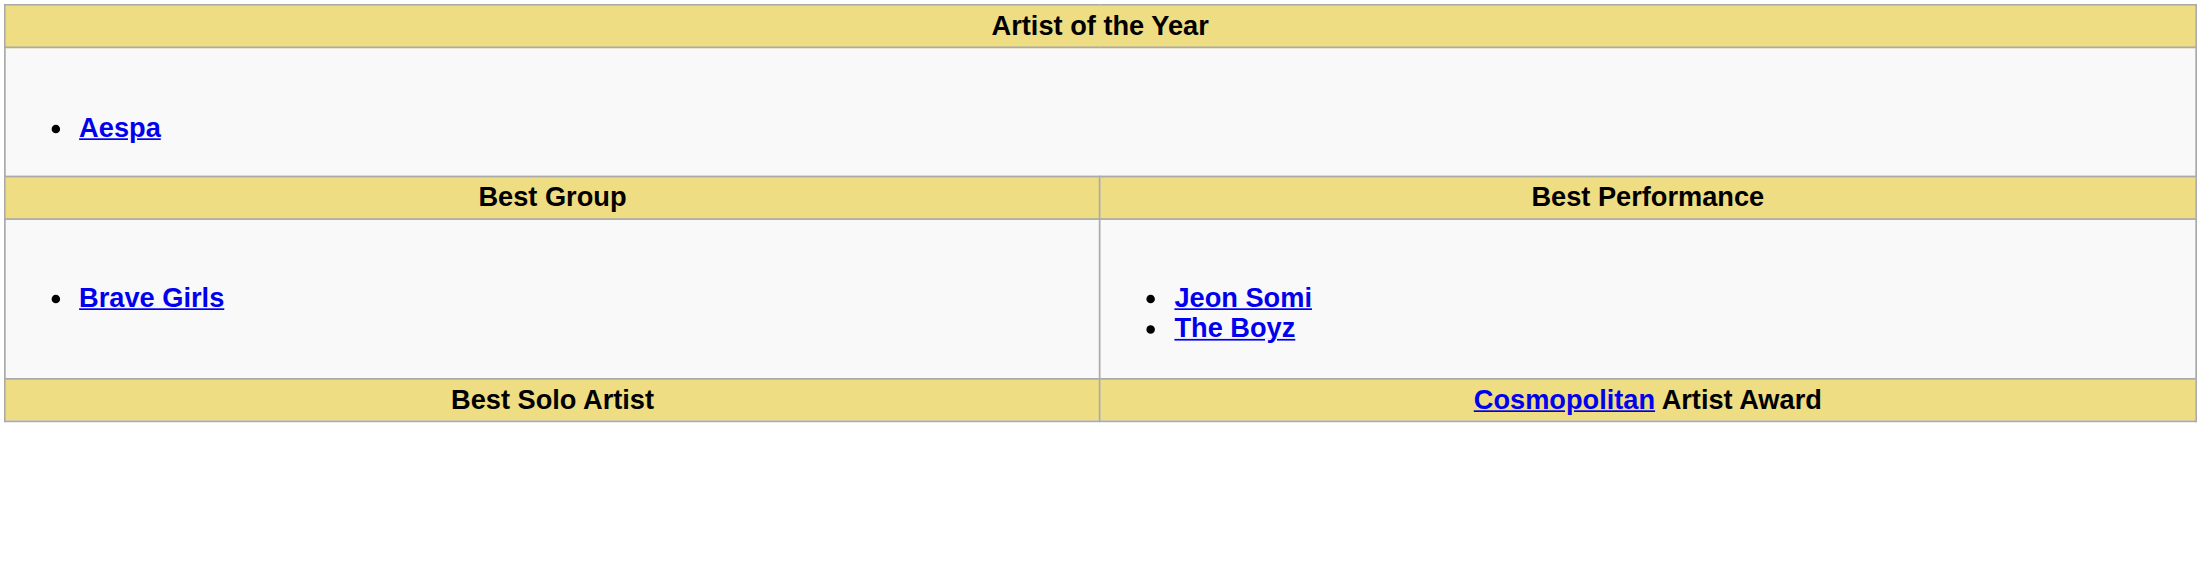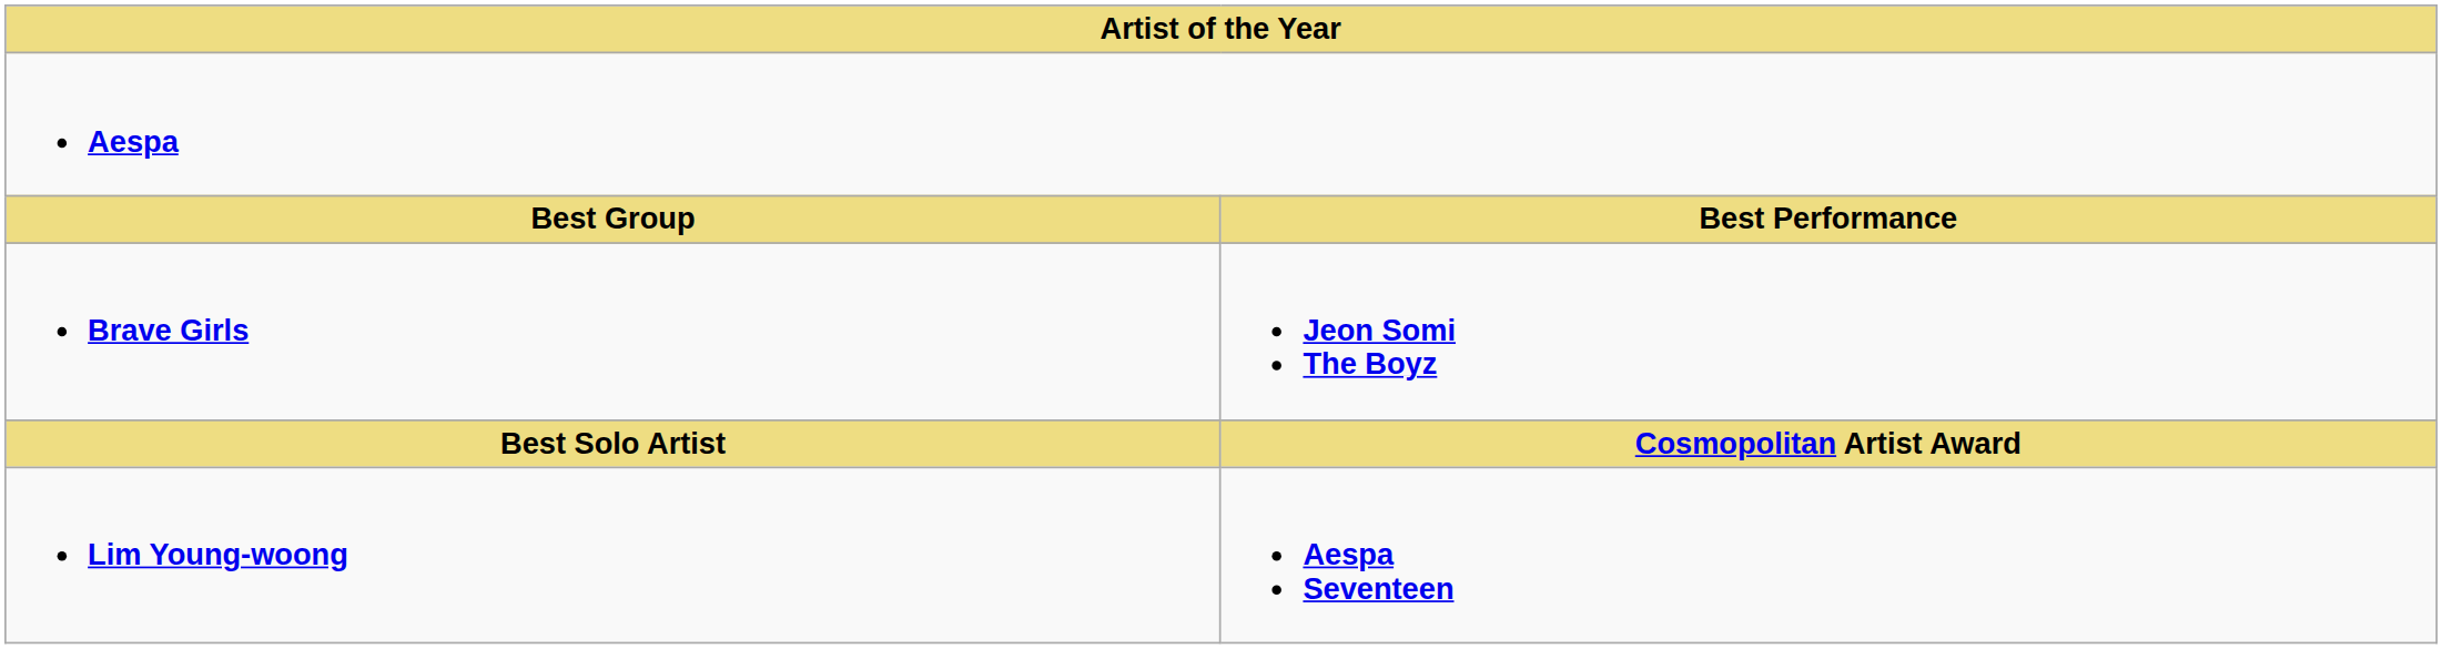 <table class="wikitable" style="width:65%">
 <tr>
 <th scope="col" style="background:#EEDD82" colspan="2">Artist of the Year</th>
 </tr>
 <tr>
 <td colspan="2" style="vertical-align:top"><br><ul><li><strong><a href='#'>Aespa</a></strong></li></ul></td>
 </tr>
 <tr>
 <th scope="col" style="background:#EEDD82; width:30%">Best Group</th>
 <th scope="col" style="background:#EEDD82; width:30%">Best Performance</th>
 </tr>
 <tr>
 <td style="vertical-align:top"><br><ul><li><strong><a href='#'>Brave Girls</a></strong></li></ul></td>
 <td style="vertical-align:top"><br><ul><li><strong><a href='#'>Jeon Somi</a></strong></li><li><strong><a href='#'>The Boyz</a></strong></li></ul></td>
 </tr>
 <tr>
 <th scope="col" style="background:#EEDD82">Best Solo Artist</th>
 <th scope="col" style="background:#EEDD82"><a href='#'>Cosmopolitan</a> Artist Award</th>
 </tr>
+<tr>
+<td style="vertical-align:top"><br><ul><li><strong><a href='#'>Lim Young-woong</a></strong></li></ul></td>
+<td style="vertical-align:top"><br><ul><li><strong><a href='#'>Aespa</a></strong></li><li><strong><a href='#'>Seventeen</a></strong></li></ul></td>
+</tr>
 </table>
